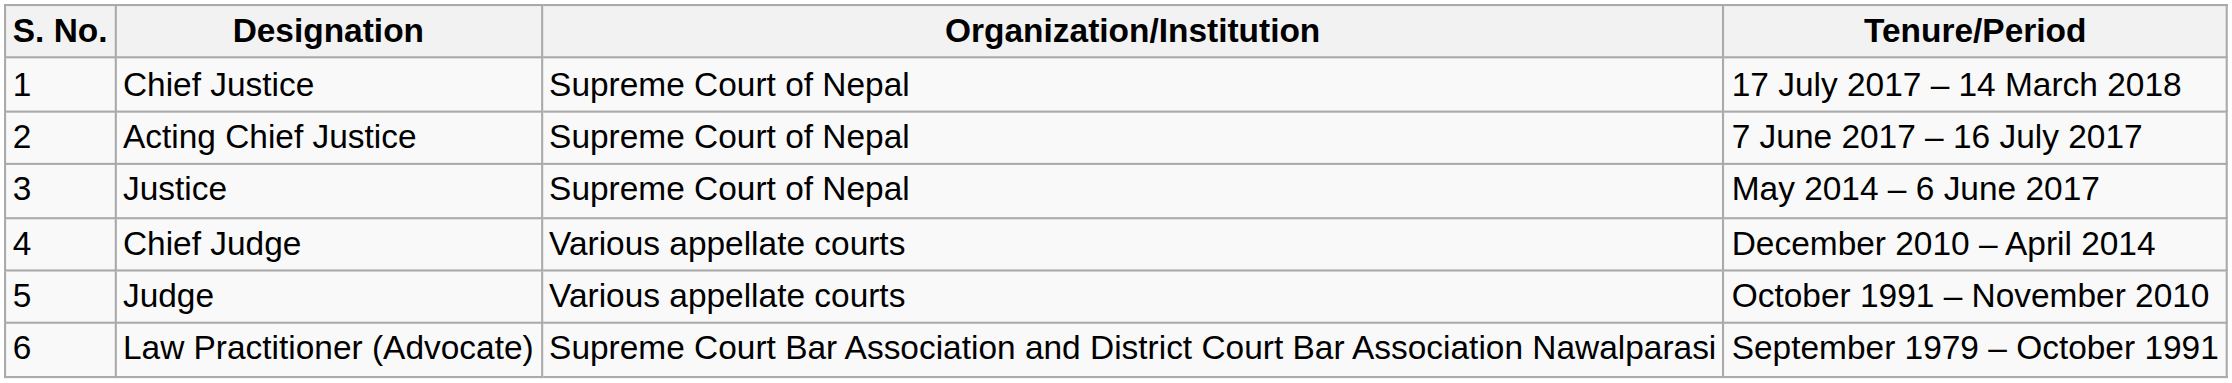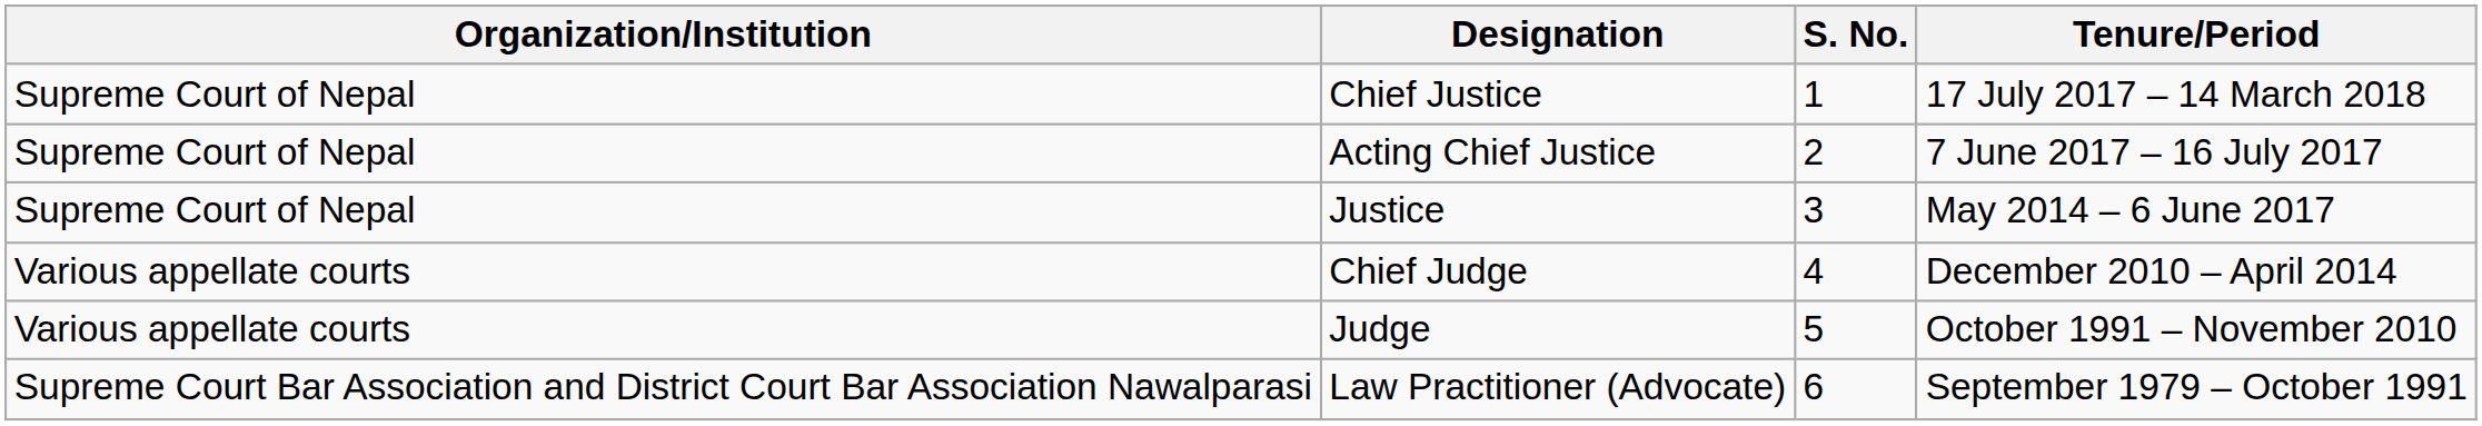 <table class="wikitable">
 <tr>
+<th>Organization/Institution</th>
+<th>Designation</th>
 <th>S. No.</th>
-<th>Designation</th>
-<th>Organization/Institution</th>
 <th>Tenure/Period</th>
 </tr>
 <tr>
+<td>Supreme Court of Nepal</td>
+<td>Chief Justice</td>
 <td>1</td>
-<td>Chief Justice</td>
-<td>Supreme Court of Nepal</td>
 <td>17 July 2017 – 14 March 2018</td>
 </tr>
 <tr>
+<td>Supreme Court of Nepal</td>
+<td>Acting Chief Justice</td>
 <td>2</td>
-<td>Acting Chief Justice</td>
-<td>Supreme Court of Nepal</td>
 <td>7 June 2017 – 16 July 2017</td>
 </tr>
 <tr>
+<td>Supreme Court of Nepal</td>
+<td>Justice</td>
 <td>3</td>
-<td>Justice</td>
-<td>Supreme Court of Nepal</td>
 <td>May 2014 – 6 June 2017</td>
 </tr>
 <tr>
+<td>Various appellate courts</td>
+<td>Chief Judge</td>
 <td>4</td>
-<td>Chief Judge</td>
-<td>Various appellate courts</td>
 <td>December 2010 – April 2014</td>
 </tr>
 <tr>
+<td>Various appellate courts</td>
+<td>Judge</td>
 <td>5</td>
-<td>Judge</td>
-<td>Various appellate courts</td>
 <td>October 1991 – November 2010</td>
 </tr>
 <tr>
+<td>Supreme Court Bar Association and District Court Bar Association Nawalparasi</td>
+<td>Law Practitioner (Advocate)</td>
 <td>6</td>
-<td>Law Practitioner (Advocate)</td>
-<td>Supreme Court Bar Association and District Court Bar Association Nawalparasi</td>
 <td>September 1979 – October 1991</td>
 </tr>
 </table>
